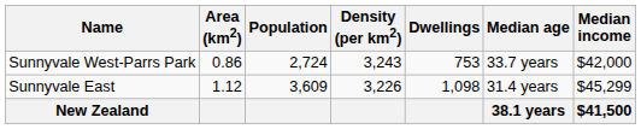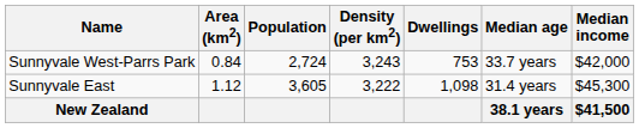 <table class="wikitable">
 <tr>
 <th>Name</th>
 <th>Area<br>(km<sup>2</sup>)</th>
 <th>Population</th>
 <th>Density<br>(per km<sup>2</sup>)</th>
 <th>Dwellings</th>
 <th>Median age</th>
 <th>Median<br>income</th>
 </tr>
 <tr>
 <td>Sunnyvale West-Parrs Park</td>
-<td style="text-align:right;">0.86</td>
+<td style="text-align:right;">0.84</td>
 <td style="text-align:right;">2,724</td>
 <td style="text-align:right;">3,243</td>
 <td style="text-align:right;">753</td>
 <td>33.7 years</td>
 <td>$42,000</td>
 </tr>
 <tr>
 <td>Sunnyvale East</td>
 <td style="text-align:right;">1.12</td>
-<td style="text-align:right;">3,609</td>
-<td style="text-align:right;">3,226</td>
+<td style="text-align:right;">3,605</td>
+<td style="text-align:right;">3,222</td>
 <td style="text-align:right;">1,098</td>
 <td>31.4 years</td>
-<td>$45,299</td>
+<td>$45,300</td>
 </tr>
 <tr>
 <th>New Zealand</th>
 <th></th>
 <th></th>
 <th></th>
 <th></th>
 <th>38.1 years</th>
 <th style="text-align:left;">$41,500</th>
 </tr>
 </table>
